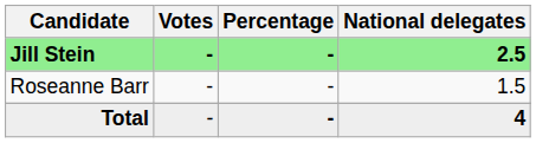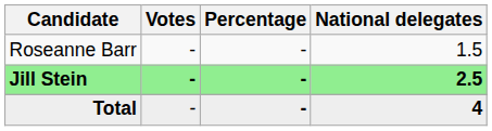 <table class="wikitable" style="text-align:right;">
 <tr>
 <th>Candidate</th>
 <th>Votes</th>
 <th>Percentage</th>
 <th>National delegates</th>
 </tr>
+<tr>
+<td style="text-align:left;">Roseanne Barr</td>
+<td>-</td>
+<td>-</td>
+<td>1.5</td>
+</tr>
 <tr style="background:lightgreen;">
 <td style="text-align:left;"><strong>Jill Stein</strong></td>
 <td><strong>-</strong></td>
 <td><strong>-</strong></td>
 <td><strong>2.5</strong></td>
-</tr>
-<tr>
-<td style="text-align:left;">Roseanne Barr</td>
-<td>-</td>
-<td>-</td>
-<td>1.5</td>
 </tr>
 <tr>
 </tr>
 <tr style="background:#eee;">
 <td style="margin-right:0.50px"><strong>Total</strong></td>
 <td style="margin-right:0.50px"><em>-</em></td>
 <td style="margin-right:0.50px"><strong>-</strong></td>
 <td style="margin-right:0.50px"><strong>4</strong></td>
 </tr>
 </table>
